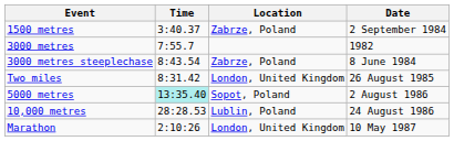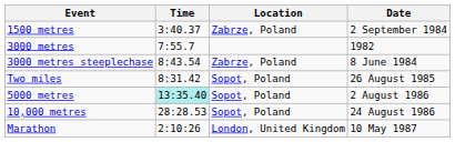 <table class="wikitable">
 <tr>
 <th scope=col>Event</th>
 <th scope=col>Time</th>
 <th scope=col>Location</th>
 <th scope=col>Date</th>
 </tr>
 <tr>
 <td><a href='#'>1500 metres</a></td>
 <td>3:40.37</td>
 <td><a href='#'>Zabrze</a>, Poland</td>
 <td>2 September 1984</td>
 </tr>
 <tr>
 <td><a href='#'>3000 metres</a></td>
 <td>7:55.7</td>
 <td></td>
 <td>1982</td>
 </tr>
 <tr>
 <td><a href='#'>3000 metres steeplechase</a></td>
 <td>8:43.54</td>
 <td><a href='#'>Zabrze</a>, Poland</td>
 <td>8 June 1984</td>
 </tr>
 <tr>
 <td><a href='#'>Two miles</a></td>
 <td>8:31.42</td>
-<td><a href='#'>London</a>, United Kingdom</td>
+<td><a href='#'>Sopot</a>, Poland</td>
 <td>26 August 1985</td>
 </tr>
 <tr>
 <td><a href='#'>5000 metres</a></td>
 <td style="background: paleturquoise;">13:35.40</td>
 <td><a href='#'>Sopot</a>, Poland</td>
 <td>2 August 1986</td>
 </tr>
 <tr>
 <td><a href='#'>10,000 metres</a></td>
 <td>28:28.53</td>
-<td><a href='#'>Lublin</a>, Poland</td>
+<td><a href='#'>Sopot</a>, Poland</td>
 <td>24 August 1986</td>
 </tr>
 <tr>
 <td><a href='#'>Marathon</a></td>
 <td>2:10:26</td>
 <td><a href='#'>London</a>, United Kingdom</td>
 <td>10 May 1987</td>
 </tr>
 </table>
